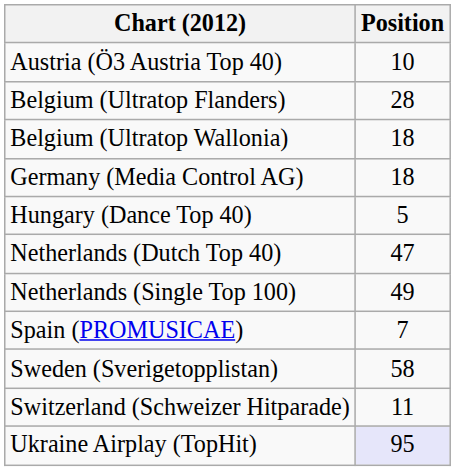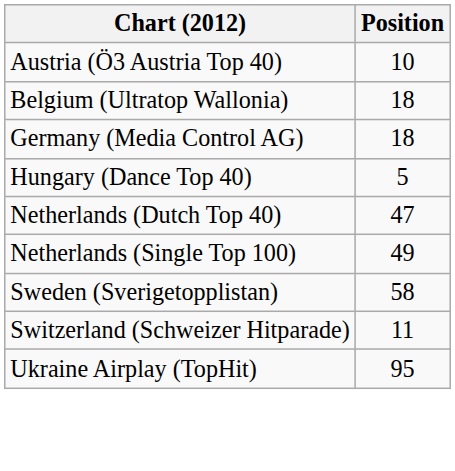 <table class="wikitable sortable">
 <tr>
 <th scope="col">Chart (2012)</th>
 <th scope="col">Position</th>
 </tr>
 <tr>
 <td>Austria (Ö3 Austria Top 40)</td>
 <td style="text-align:center;">10</td>
-</tr>
-<tr>
-<td>Belgium (Ultratop Flanders)</td>
-<td style="text-align:center;">28</td>
 </tr>
 <tr>
 <td>Belgium (Ultratop Wallonia)</td>
 <td style="text-align:center;">18</td>
 </tr>
 <tr>
 <td>Germany (Media Control AG)</td>
 <td style="text-align:center;">18</td>
 </tr>
 <tr>
 <td>Hungary (Dance Top 40)</td>
 <td style="text-align:center;">5</td>
 </tr>
 <tr>
 <td>Netherlands (Dutch Top 40)</td>
 <td style="text-align:center;">47</td>
 </tr>
 <tr>
 <td>Netherlands (Single Top 100)</td>
 <td style="text-align:center;">49</td>
 </tr>
 <tr>
-<td>Spain (<a href='#'>PROMUSICAE</a>)</td>
-<td style="text-align:center;">7</td>
-</tr>
-<tr>
 <td>Sweden (Sverigetopplistan)</td>
 <td style="text-align:center;">58</td>
 </tr>
 <tr>
 <td>Switzerland (Schweizer Hitparade)</td>
 <td style="text-align:center;">11</td>
 </tr>
 <tr>
 <td>Ukraine Airplay (TopHit)</td>
-<td style="background: lavender; text-align:center;">95</td>
+<td style="text-align:center;">95</td>
 </tr>
 </table>
